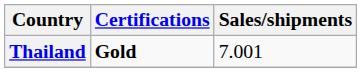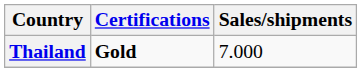 <table class="wikitable sortable plainrowheaders">
 <tr>
 <th scope="col">Country</th>
 <th scope="col"><a href='#'>Certifications</a></th>
 <th scope="col">Sales/shipments</th>
 </tr>
 <tr>
 <th scope="row"><a href='#'>Thailand</a></th>
 <td><strong>Gold</strong></td>
-<td>7.001</td>
+<td>7.000</td>
 </tr>
 <tr>
 </tr>
 </table>
